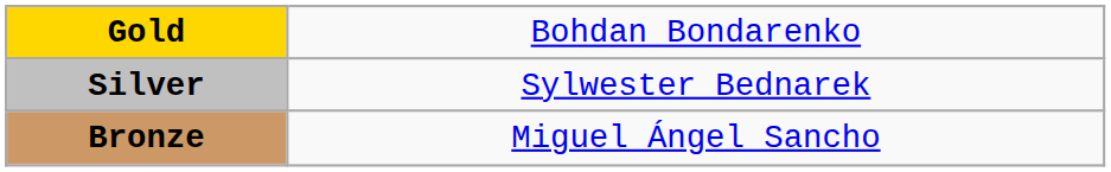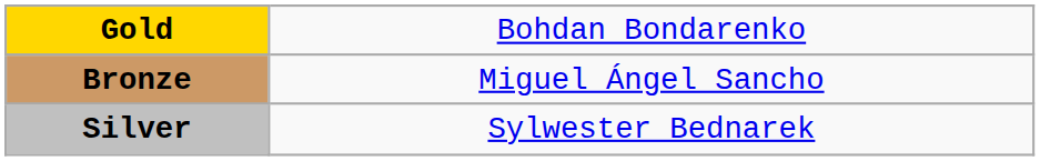 <table class="wikitable" style="text-align:center; " width="35%">
 <tr>
 <td bgcolor="gold"><strong>Gold</strong></td>
 <td><a href='#'>Bohdan Bondarenko</a><br>  <small><em></em></small></td>
 </tr>
 <tr>
+<td bgcolor="CC9966"><strong>Bronze</strong></td>
+<td><a href='#'>Miguel Ángel Sancho</a><br>  <small><em></em></small></td>
+</tr>
+<tr>
 <td bgcolor="silver"><strong>Silver</strong></td>
 <td><a href='#'>Sylwester Bednarek</a><br>  <small><em></em></small></td>
 </tr>
-<tr>
-<td bgcolor="CC9966"><strong>Bronze</strong></td>
-<td><a href='#'>Miguel Ángel Sancho</a><br>  <small><em></em></small></td>
-</tr>
 </table>
